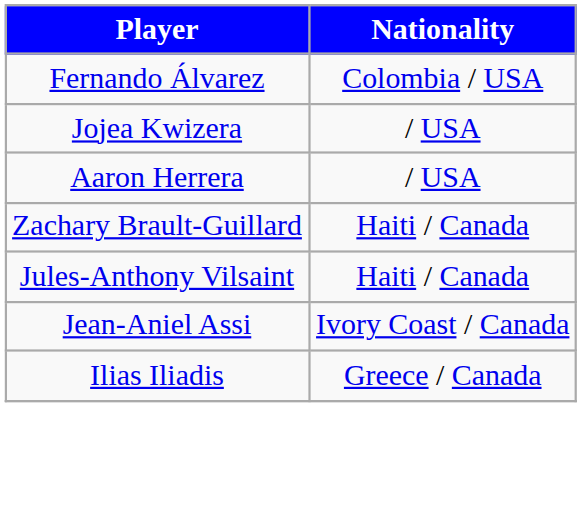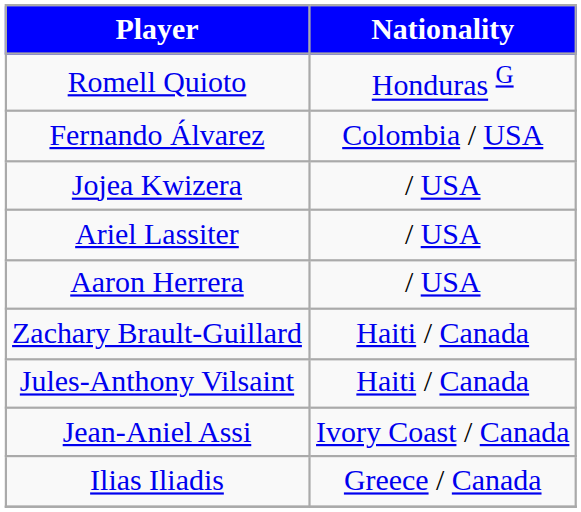 <table class="wikitable" style="text-align:center; margin-left:1em; font-size:85%;">
 <tr>
 <th style="background:#00f; color:white; text-align:center;">Player</th>
 <th style="background:#00f; color:white; text-align:center;">Nationality</th>
+</tr>
+<tr>
+<td><a href='#'>Romell Quioto</a></td>
+<td> <a href='#'>Honduras</a> <sup><a href='#'>G</a></sup></td>
 </tr>
 <tr>
 <td><a href='#'>Fernando Álvarez</a></td>
 <td> <a href='#'>Colombia</a> /  <a href='#'>USA</a></td>
 </tr>
 <tr>
 <td><a href='#'>Jojea Kwizera</a></td>
+<td> /  <a href='#'>USA</a></td>
+</tr>
+<tr>
+<td><a href='#'>Ariel Lassiter</a></td>
 <td> /  <a href='#'>USA</a></td>
 </tr>
 <tr>
 <td><a href='#'>Aaron Herrera</a></td>
 <td> /  <a href='#'>USA</a></td>
 </tr>
 <tr>
 <td><a href='#'>Zachary Brault-Guillard</a></td>
 <td> <a href='#'>Haiti</a> /  <a href='#'>Canada</a></td>
 </tr>
 <tr>
 <td><a href='#'>Jules-Anthony Vilsaint</a></td>
 <td> <a href='#'>Haiti</a> /  <a href='#'>Canada</a></td>
 </tr>
 <tr>
 <td><a href='#'>Jean-Aniel Assi</a></td>
 <td> <a href='#'>Ivory Coast</a> /  <a href='#'>Canada</a></td>
 </tr>
 <tr>
 <td><a href='#'>Ilias Iliadis</a></td>
 <td> <a href='#'>Greece</a> /  <a href='#'>Canada</a></td>
 </tr>
 <tr>
 </tr>
 </table>
